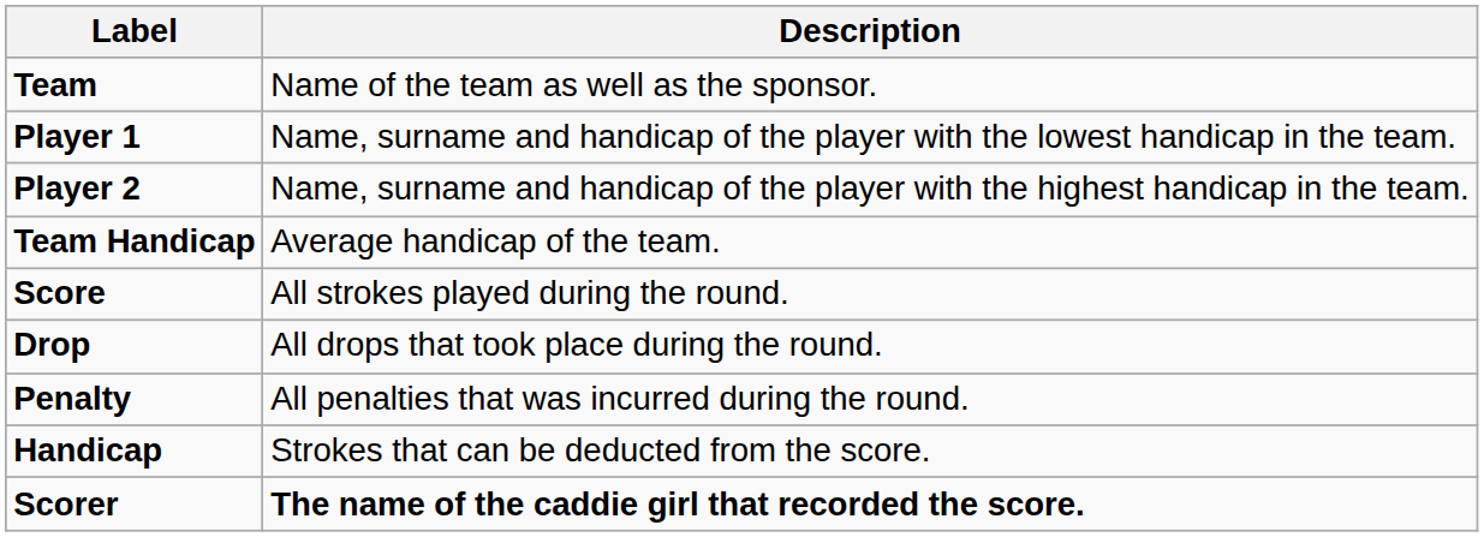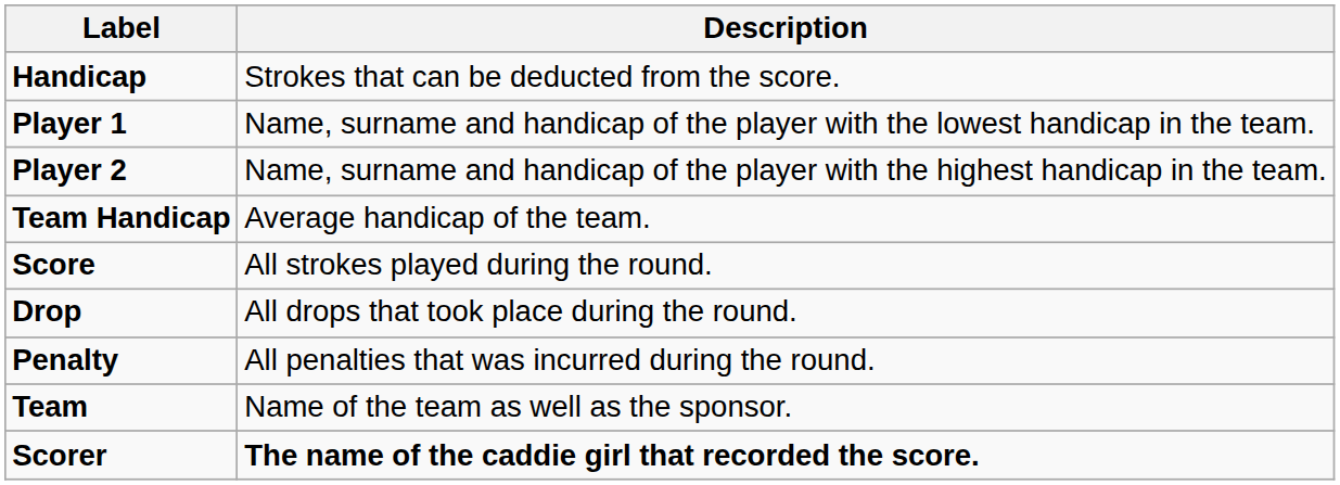 <table class="wikitable">
 <tr>
 <th>Label</th>
 <th>Description</th>
 </tr>
 <tr>
-<td><strong>Team</strong></td>
-<td>Name of the team as well as the sponsor.</td>
+<td><strong>Handicap</strong></td>
+<td>Strokes that can be deducted from the score.</td>
 </tr>
 <tr>
 <td><strong>Player 1</strong></td>
 <td>Name, surname and handicap of the player with the lowest handicap in the team.</td>
 </tr>
 <tr>
 <td><strong>Player 2</strong></td>
 <td>Name, surname and handicap of the player with the highest handicap in the team.</td>
 </tr>
 <tr>
 <td><strong>Team Handicap</strong></td>
 <td>Average handicap of the team.</td>
 </tr>
 <tr>
 <td><strong>Score</strong></td>
 <td>All strokes played during the round.</td>
 </tr>
 <tr>
 <td><strong>Drop</strong></td>
 <td>All drops that took place during the round.</td>
 </tr>
 <tr>
 <td><strong>Penalty</strong></td>
 <td>All penalties that was incurred during the round.</td>
 </tr>
 <tr>
-<td><strong>Handicap</strong></td>
-<td>Strokes that can be deducted from the score.</td>
+<td><strong>Team</strong></td>
+<td>Name of the team as well as the sponsor.</td>
 </tr>
 <tr>
 <td><strong>Scorer</strong></td>
 <td><strong>The name of the caddie girl that recorded the score.</strong></td>
 </tr>
 </table>
